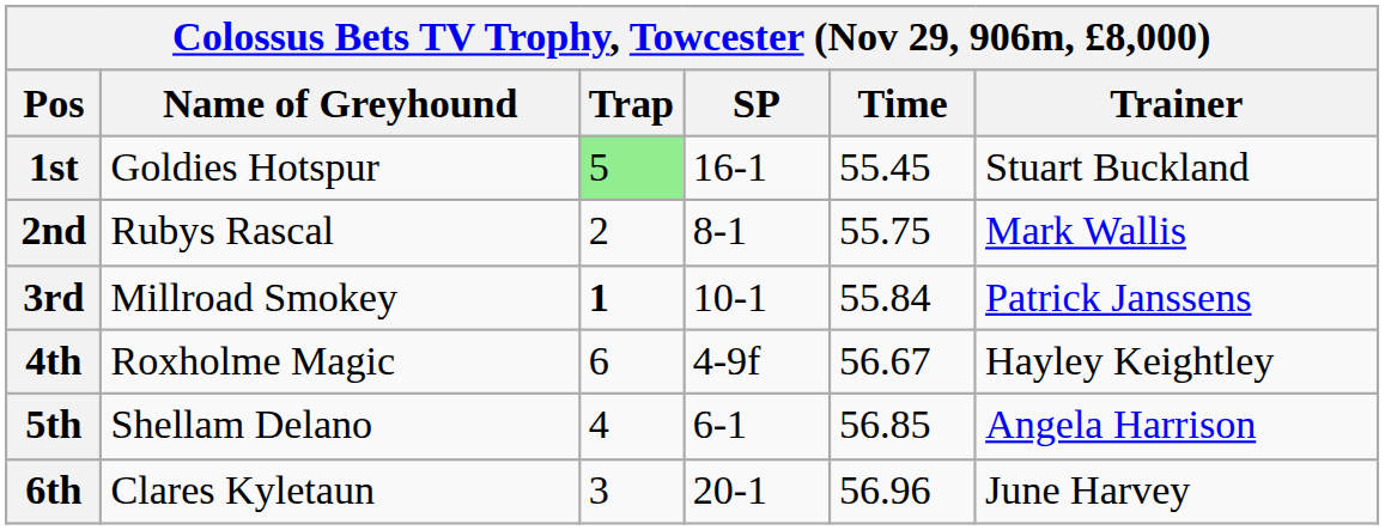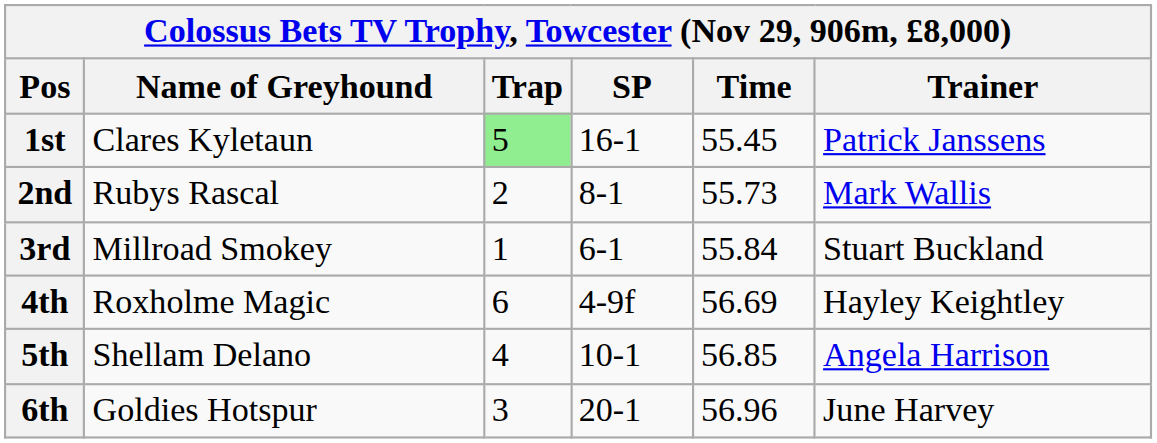 <table class="wikitable">
 <tr>
 <th colspan="6"><a href='#'>Colossus Bets TV Trophy</a>, <a href='#'>Towcester</a> (Nov 29, 906m, £8,000)</th>
 </tr>
 <tr>
 <th width=30>Pos</th>
 <th width=180>Name of Greyhound</th>
 <th width=30>Trap</th>
 <th width=50>SP</th>
 <th width=50>Time</th>
 <th width=150>Trainer</th>
 </tr>
 <tr>
 <th>1st</th>
-<td>Goldies Hotspur</td>
+<td>Clares Kyletaun</td>
 <td style="background: lightgreen;">5</td>
 <td>16-1</td>
 <td>55.45</td>
-<td>Stuart Buckland</td>
+<td><a href='#'>Patrick Janssens</a></td>
 </tr>
 <tr>
 <th>2nd</th>
 <td>Rubys Rascal</td>
 <td>2</td>
 <td>8-1</td>
-<td>55.75</td>
+<td>55.73</td>
 <td><a href='#'>Mark Wallis</a></td>
 </tr>
 <tr>
 <th>3rd</th>
 <td>Millroad Smokey</td>
-<td><strong>1</strong></td>
-<td>10-1</td>
+<td>1</td>
+<td>6-1</td>
 <td>55.84</td>
-<td><a href='#'>Patrick Janssens</a></td>
+<td>Stuart Buckland</td>
 </tr>
 <tr>
 <th>4th</th>
 <td>Roxholme Magic</td>
 <td>6</td>
 <td>4-9f</td>
-<td>56.67</td>
+<td>56.69</td>
 <td>Hayley Keightley</td>
 </tr>
 <tr>
 <th>5th</th>
 <td>Shellam Delano</td>
 <td>4</td>
-<td>6-1</td>
+<td>10-1</td>
 <td>56.85</td>
 <td><a href='#'>Angela Harrison</a></td>
 </tr>
 <tr>
 <th>6th</th>
-<td>Clares Kyletaun</td>
+<td>Goldies Hotspur</td>
 <td>3</td>
 <td>20-1</td>
 <td>56.96</td>
 <td>June Harvey</td>
 </tr>
 </table>
